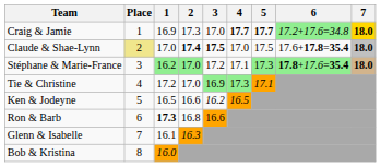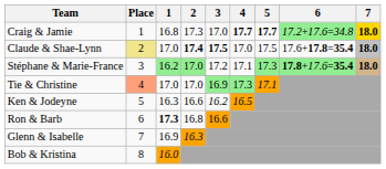 <table class="wikitable sortable" style="text-align:center; margin:auto;">
 <tr>
 <th>Team</th>
 <th>Place</th>
 <th>1</th>
 <th>2</th>
 <th>3</th>
 <th>4</th>
 <th>5</th>
 <th>6</th>
 <th>7</th>
 </tr>
 <tr>
 <td align="left">Craig & Jamie</td>
 <td style="text-align:center;">1</td>
-<td>16.9</td>
+<td>16.8</td>
 <td>17.3</td>
 <td>17.0</td>
 <td><span><strong>17.7</strong></span></td>
 <td><span><strong>17.7</strong></span></td>
 <td style="background:lightgreen;"><span><em>17.2</em></span>+<span><em>17.6</em></span>=<span><em>34.8</em></span></td>
 <td style="background:gold;"><span><strong>18.0</strong></span></td>
 </tr>
 <tr>
 <td align="left">Claude & Shae-Lynn</td>
 <td style="background: khaki; text-align:center;">2</td>
 <td>17.0</td>
 <td><span><strong>17.4</strong></span></td>
 <td><span><strong>17.5</strong></span></td>
 <td>17.0</td>
 <td>17.5</td>
 <td>17.6+<span><strong>17.8</strong></span>=<span><strong>35.4</strong></span></td>
 <td style="background:silver;"><span><strong>18.0</strong></span></td>
 </tr>
 <tr>
 <td align="left">Stéphane & Marie-France</td>
 <td style="text-align:center;">3</td>
 <td style="background:lightgreen;">16.2</td>
 <td style="background:lightgreen;">17.0</td>
 <td>17.2</td>
 <td>17.1</td>
 <td style="background:lightgreen;">17.3</td>
 <td style="background:lightgreen;"><span><strong>17.8</strong></span>+<span><em>17.6</em></span>=<span><strong>35.4</strong></span></td>
 <td style="background:tan;"><span><strong>18.0</strong></span></td>
 </tr>
 <tr>
 <td align="left">Tie & Christine</td>
-<td style="text-align:center;">4</td>
-<td>17.2</td>
+<td style="background: lightsalmon; text-align:center;">4</td>
+<td>17.0</td>
 <td>17.0</td>
 <td style="background:lightgreen;">16.9</td>
 <td style="background:lightgreen;">17.3</td>
 <td style="background:orange;"><span><em>17.1</em></span></td>
 <td style="background:darkgray;" colspan="2"></td>
 </tr>
 <tr>
 <td align="left">Ken & Jodeyne</td>
 <td style="text-align:center;">5</td>
-<td>16.5</td>
+<td>16.3</td>
 <td>16.6</td>
 <td><span><em>16.2</em></span></td>
 <td style="background:orange;"><span><em>16.5</em></span></td>
 <td style="background:darkgray;" colspan="3"></td>
 </tr>
 <tr>
 <td align="left">Ron & Barb</td>
 <td style="text-align:center;">6</td>
 <td><span><strong>17.3</strong></span></td>
 <td>16.8</td>
 <td style="background:orange;">16.6</td>
 <td style="background:darkgray;" colspan="4"></td>
 </tr>
 <tr>
 <td align="left">Glenn & Isabelle</td>
 <td style="text-align:center;">7</td>
-<td>16.1</td>
+<td>16.9</td>
 <td style="background:orange;"><span><em>16.3</em></span></td>
 <td style="background:darkgray;" colspan="5"></td>
 </tr>
 <tr>
 <td align="left">Bob & Kristina</td>
 <td style="text-align:center;">8</td>
 <td style="background:orange;"><span><em>16.0</em></span></td>
 <td style="background:darkgray;" colspan="6"></td>
 </tr>
 </table>
